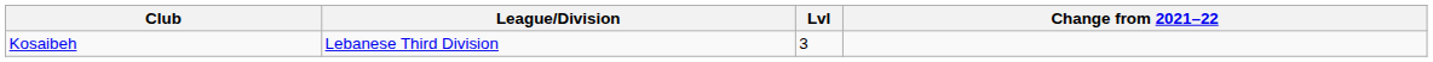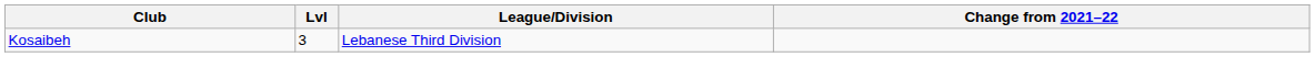 <table class="wikitable sortable" width="100%" style="font-size:90%">
 <tr>
 <th width="20%">Club</th>
+<th width="3%">Lvl</th>
 <th width="30%">League/Division</th>
-<th width="3%">Lvl</th>
 <th width="37%">Change from <a href='#'>2021–22</a></th>
 </tr>
 <tr>
 <td><a href='#'>Kosaibeh</a></td>
+<td>3</td>
 <td><a href='#'>Lebanese Third Division</a></td>
-<td>3</td>
 <td></td>
 </tr>
 </table>
